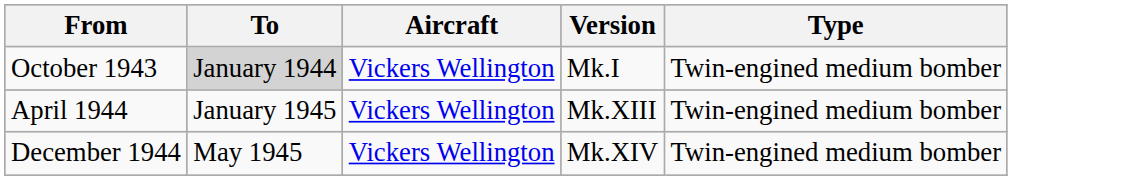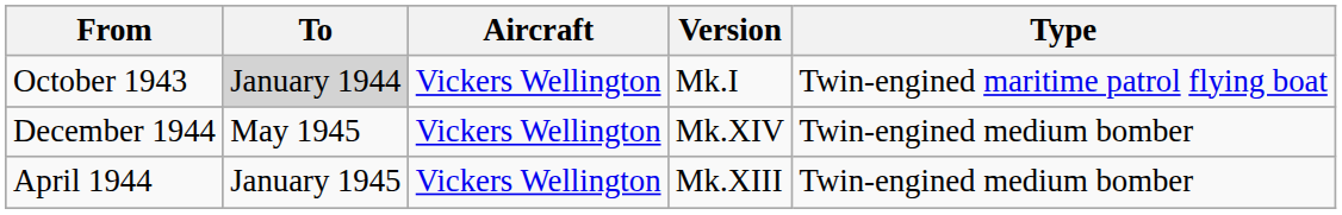 <table class="wikitable">
 <tr>
 <th>From</th>
 <th>To</th>
 <th>Aircraft</th>
 <th>Version</th>
 <th>Type</th>
 </tr>
 <tr>
 <td>October 1943</td>
 <td style="background: lightgrey;">January 1944</td>
 <td><a href='#'>Vickers Wellington</a></td>
 <td>Mk.I</td>
+<td>Twin-engined <a href='#'>maritime patrol</a> <a href='#'>flying boat</a></td>
+</tr>
+<tr>
+<td>December 1944</td>
+<td>May 1945</td>
+<td><a href='#'>Vickers Wellington</a></td>
+<td>Mk.XIV</td>
 <td>Twin-engined medium bomber</td>
 </tr>
 <tr>
 <td>April 1944</td>
 <td>January 1945</td>
 <td><a href='#'>Vickers Wellington</a></td>
 <td>Mk.XIII</td>
 <td>Twin-engined medium bomber</td>
 </tr>
-<tr>
-<td>December 1944</td>
-<td>May 1945</td>
-<td><a href='#'>Vickers Wellington</a></td>
-<td>Mk.XIV</td>
-<td>Twin-engined medium bomber</td>
-</tr>
 </table>
